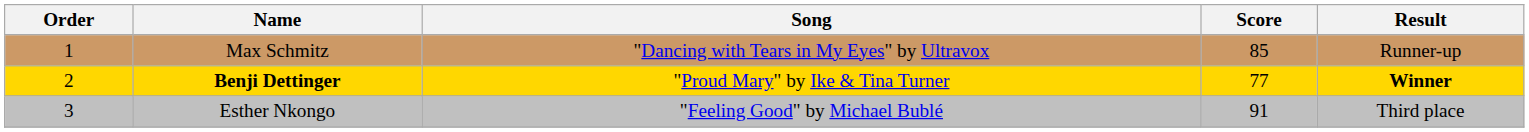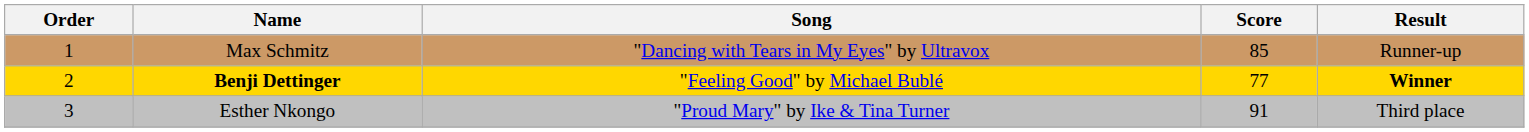 <table class="wikitable sortable collapsed" style="text-align:center; width:80%;">
 <tr style="text-align:Center; background:#cc;">
 <th>Order</th>
 <th>Name</th>
 <th>Song</th>
 <th>Score</th>
 <th>Result</th>
 </tr>
 <tr style="background:#c96">
 <td>1</td>
 <td>Max Schmitz</td>
 <td>"<a href='#'>Dancing with Tears in My Eyes</a>" by <a href='#'>Ultravox</a></td>
 <td>85</td>
 <td>Runner-up</td>
 </tr>
 <tr style="background:gold">
 <td>2</td>
 <td><strong>Benji Dettinger</strong></td>
-<td>"<a href='#'>Proud Mary</a>" by <a href='#'>Ike & Tina Turner</a></td>
+<td>"<a href='#'>Feeling Good</a>" by <a href='#'>Michael Bublé</a></td>
 <td>77</td>
 <td><strong>Winner</strong></td>
 </tr>
 <tr style="background:silver">
 <td>3</td>
 <td>Esther Nkongo</td>
-<td>"<a href='#'>Feeling Good</a>" by <a href='#'>Michael Bublé</a></td>
+<td>"<a href='#'>Proud Mary</a>" by <a href='#'>Ike & Tina Turner</a></td>
 <td>91</td>
 <td>Third place</td>
 </tr>
 <tr>
 </tr>
 </table>
